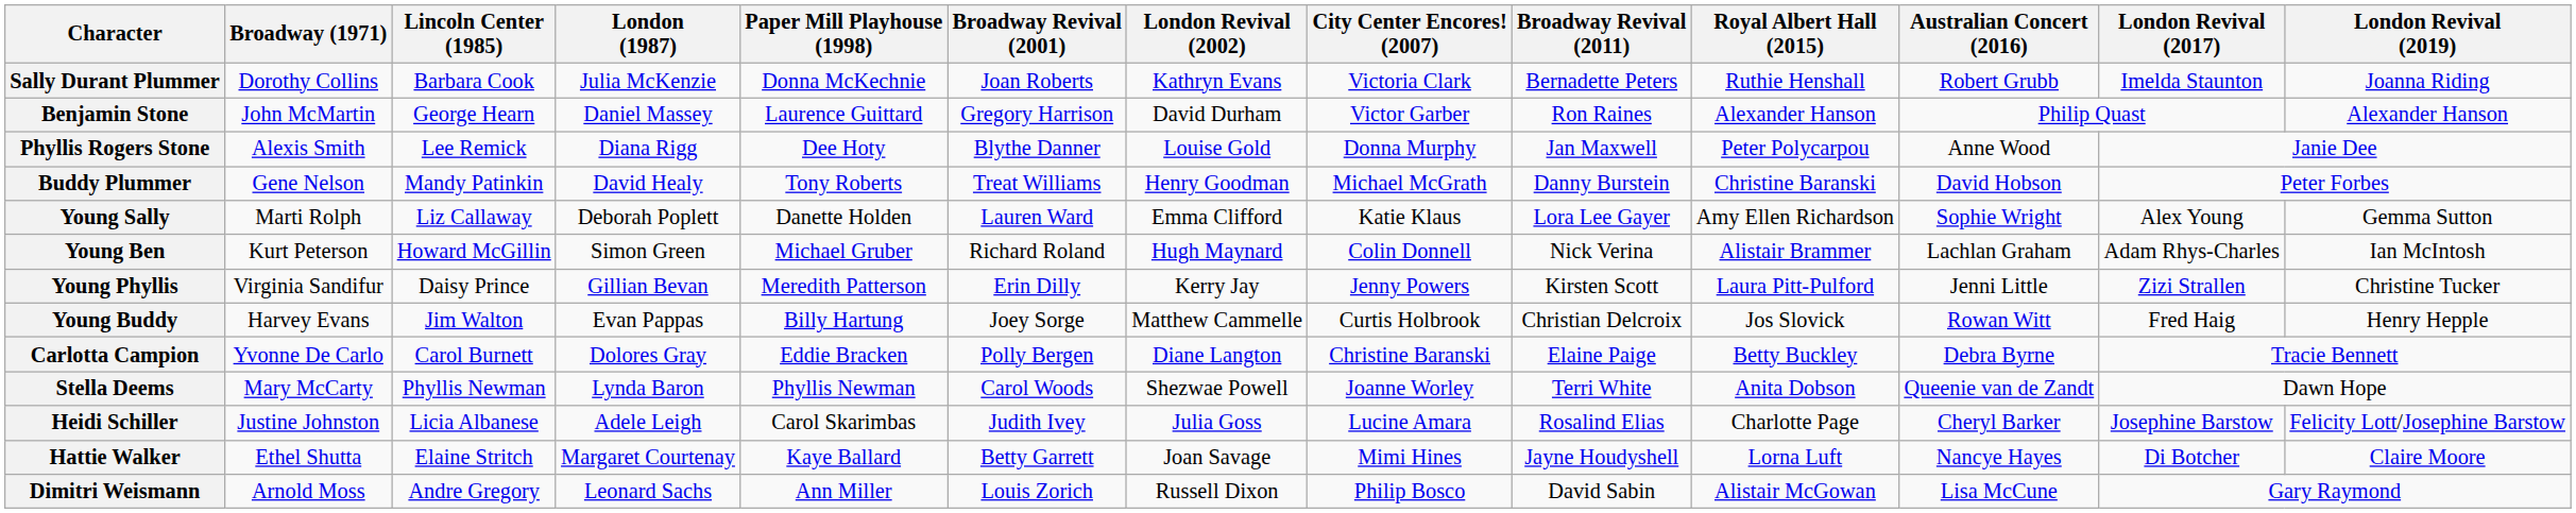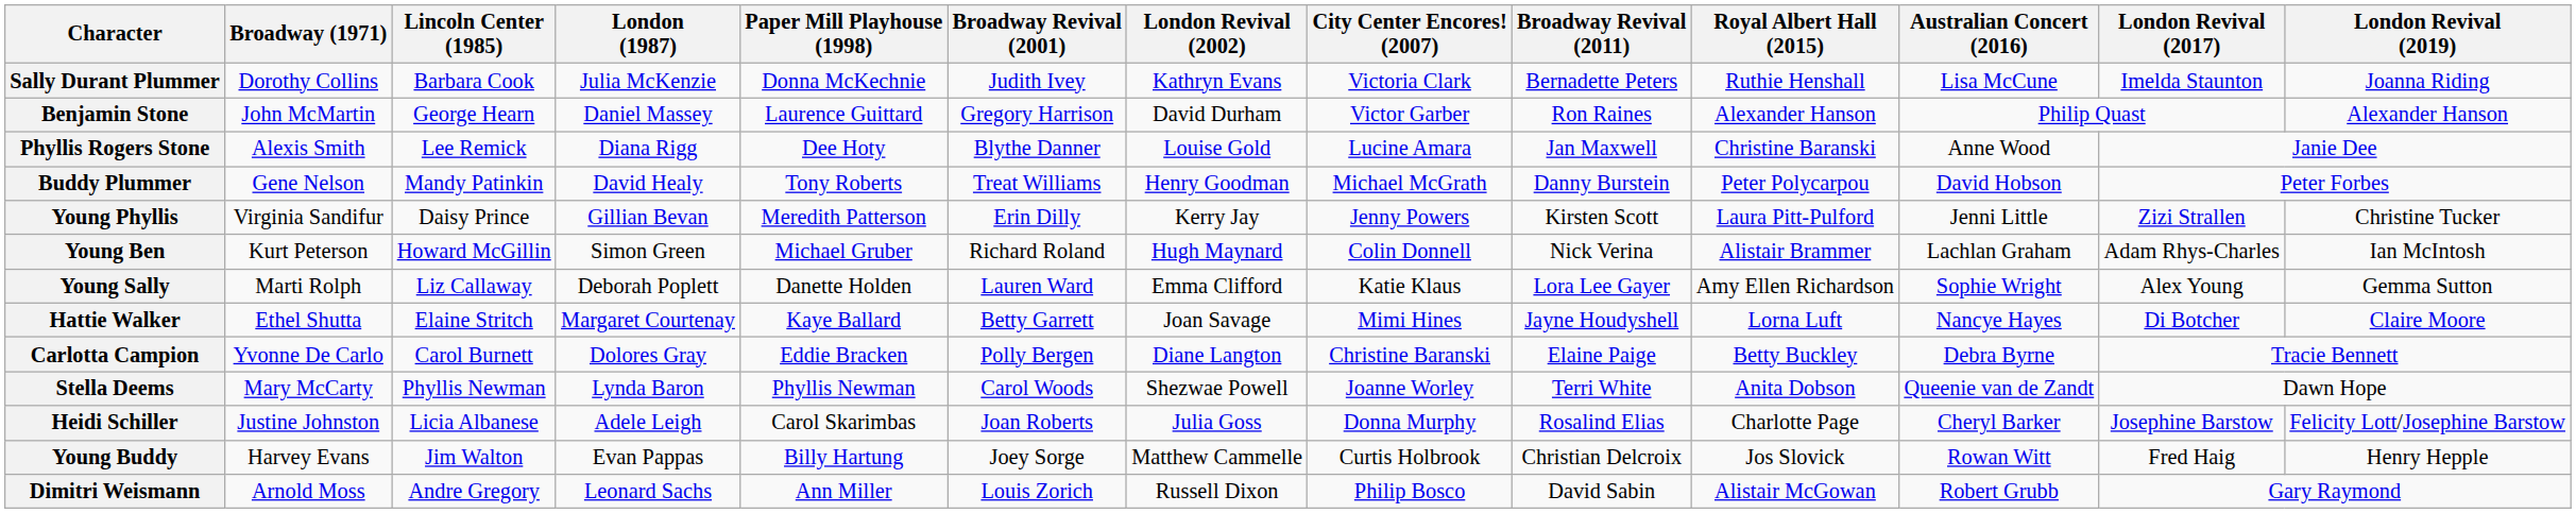 <table class="wikitable" style="width:1000;">
 <tr>
 <th>Character</th>
 <th>Broadway (1971)</th>
 <th>Lincoln Center<br>(1985)</th>
 <th>London<br>(1987)</th>
 <th>Paper Mill Playhouse<br>(1998)</th>
 <th>Broadway Revival<br>(2001)</th>
 <th>London Revival<br>(2002)</th>
 <th>City Center Encores!<br>(2007)</th>
 <th>Broadway Revival<br>(2011)</th>
 <th>Royal Albert Hall<br>(2015)</th>
 <th>Australian Concert<br>(2016)</th>
 <th>London Revival<br>(2017)</th>
 <th>London Revival<br>(2019)</th>
 </tr>
 <tr>
 <th>Sally Durant Plummer</th>
 <td colspan='1' align=center><a href='#'>Dorothy Collins</a></td>
 <td colspan='1' align=center><a href='#'>Barbara Cook</a></td>
 <td colspan='1' align=center><a href='#'>Julia McKenzie</a></td>
 <td colspan='1' align=center><a href='#'>Donna McKechnie</a></td>
-<td colspan='1' align=center><a href='#'>Joan Roberts</a></td>
+<td colspan='1' align=center><a href='#'>Judith Ivey</a></td>
 <td colspan='1' align=center><a href='#'>Kathryn Evans</a></td>
 <td colspan='1' align=center><a href='#'>Victoria Clark</a></td>
 <td colspan='1' align=center><a href='#'>Bernadette Peters</a></td>
 <td colspan='1' align=center><a href='#'>Ruthie Henshall</a></td>
-<td colspan='1' align=center><a href='#'>Robert Grubb</a></td>
+<td colspan='1' align=center><a href='#'>Lisa McCune</a></td>
 <td colspan='1' align=center><a href='#'>Imelda Staunton</a></td>
 <td colspan='1' align=center><a href='#'>Joanna Riding</a></td>
 </tr>
 <tr>
 <th>Benjamin Stone</th>
 <td colspan='1' align=center><a href='#'>John McMartin</a></td>
 <td colspan='1' align=center><a href='#'>George Hearn</a></td>
 <td colspan='1' align=center><a href='#'>Daniel Massey</a></td>
 <td colspan='1' align=center><a href='#'>Laurence Guittard</a></td>
 <td colspan='1' align=center><a href='#'>Gregory Harrison</a></td>
 <td colspan='1' align=center>David Durham</td>
 <td colspan='1' align=center><a href='#'>Victor Garber</a></td>
 <td colspan='1' align=center><a href='#'>Ron Raines</a></td>
 <td colspan='1' align=center><a href='#'>Alexander Hanson</a></td>
 <td colspan='2' align=center><a href='#'>Philip Quast</a></td>
 <td colspan="1" align=center><a href='#'>Alexander Hanson</a></td>
 </tr>
 <tr>
 <th>Phyllis Rogers Stone</th>
 <td colspan='1' align=center><a href='#'>Alexis Smith</a></td>
 <td colspan='1' align=center><a href='#'>Lee Remick</a></td>
 <td colspan='1' align=center><a href='#'>Diana Rigg</a></td>
 <td colspan='1' align=center><a href='#'>Dee Hoty</a></td>
 <td colspan='1' align=center><a href='#'>Blythe Danner</a></td>
 <td colspan='1' align=center><a href='#'>Louise Gold</a></td>
-<td colspan='1' align=center><a href='#'>Donna Murphy</a></td>
+<td colspan='1' align=center><a href='#'>Lucine Amara</a></td>
 <td colspan='1' align=center><a href='#'>Jan Maxwell</a></td>
-<td colspan='1' align=center><a href='#'>Peter Polycarpou</a></td>
+<td colspan='1' align=center><a href='#'>Christine Baranski</a></td>
 <td colspan='1' align=center>Anne Wood</td>
 <td colspan="2" align=center><a href='#'>Janie Dee</a></td>
 </tr>
 <tr>
 <th>Buddy Plummer</th>
 <td colspan='1' align=center><a href='#'>Gene Nelson</a></td>
 <td colspan='1' align=center><a href='#'>Mandy Patinkin</a></td>
 <td colspan='1' align=center><a href='#'>David Healy</a></td>
 <td colspan='1' align=center><a href='#'>Tony Roberts</a></td>
 <td colspan='1' align=center><a href='#'>Treat Williams</a></td>
 <td colspan='1' align=center><a href='#'>Henry Goodman</a></td>
 <td colspan='1' align=center><a href='#'>Michael McGrath</a></td>
 <td colspan='1' align=center><a href='#'>Danny Burstein</a></td>
-<td colspan='1' align=center><a href='#'>Christine Baranski</a></td>
+<td colspan='1' align=center><a href='#'>Peter Polycarpou</a></td>
 <td colspan='1' align=center><a href='#'>David Hobson</a></td>
 <td colspan="2" align=center><a href='#'>Peter Forbes</a></td>
+</tr>
+<tr>
+<th>Young Phyllis</th>
+<td colspan='1' align=center>Virginia Sandifur</td>
+<td colspan='1' align=center>Daisy Prince</td>
+<td colspan='1' align=center><a href='#'>Gillian Bevan</a></td>
+<td colspan='1' align=center><a href='#'>Meredith Patterson</a></td>
+<td colspan='1' align=center><a href='#'>Erin Dilly</a></td>
+<td colspan='1' align=center>Kerry Jay</td>
+<td colspan='1' align=center><a href='#'>Jenny Powers</a></td>
+<td colspan='1' align=center>Kirsten Scott</td>
+<td colspan='1' align=center><a href='#'>Laura Pitt-Pulford</a></td>
+<td colspan='1' align=center>Jenni Little</td>
+<td colspan='1' align=center><a href='#'>Zizi Strallen</a></td>
+<td colspan='1' align=center>Christine Tucker</td>
+</tr>
+<tr>
+<th>Young Ben</th>
+<td colspan='1' align=center>Kurt Peterson</td>
+<td colspan='1' align=center><a href='#'>Howard McGillin</a></td>
+<td colspan='1' align=center>Simon Green</td>
+<td colspan='1' align=center><a href='#'>Michael Gruber</a></td>
+<td colspan='1' align=center>Richard Roland</td>
+<td colspan='1' align=center><a href='#'>Hugh Maynard</a></td>
+<td colspan='1' align=center><a href='#'>Colin Donnell</a></td>
+<td colspan='1' align=center>Nick Verina</td>
+<td colspan='1' align=center><a href='#'>Alistair Brammer</a></td>
+<td colspan='1' align=center>Lachlan Graham</td>
+<td colspan='1' align=center>Adam Rhys-Charles</td>
+<td colspan='1' align=center>Ian McIntosh</td>
 </tr>
 <tr>
 <th>Young Sally</th>
 <td colspan='1' align=center>Marti Rolph</td>
 <td colspan='1' align=center><a href='#'>Liz Callaway</a></td>
 <td colspan='1' align=center>Deborah Poplett</td>
 <td colspan='1' align=center>Danette Holden</td>
 <td colspan='1' align=center><a href='#'>Lauren Ward</a></td>
 <td colspan='1' align=center>Emma Clifford</td>
 <td colspan='1' align=center>Katie Klaus</td>
 <td colspan='1' align=center><a href='#'>Lora Lee Gayer</a></td>
 <td colspan='1' align=center>Amy Ellen Richardson</td>
 <td colspan='1' align=center><a href='#'>Sophie Wright</a></td>
 <td colspan='1' align=center>Alex Young</td>
 <td colspan='1' align=center>Gemma Sutton</td>
 </tr>
 <tr>
-<th>Young Ben</th>
-<td colspan='1' align=center>Kurt Peterson</td>
-<td colspan='1' align=center><a href='#'>Howard McGillin</a></td>
-<td colspan='1' align=center>Simon Green</td>
-<td colspan='1' align=center><a href='#'>Michael Gruber</a></td>
-<td colspan='1' align=center>Richard Roland</td>
-<td colspan='1' align=center><a href='#'>Hugh Maynard</a></td>
-<td colspan='1' align=center><a href='#'>Colin Donnell</a></td>
-<td colspan='1' align=center>Nick Verina</td>
-<td colspan='1' align=center><a href='#'>Alistair Brammer</a></td>
-<td colspan='1' align=center>Lachlan Graham</td>
-<td colspan='1' align=center>Adam Rhys-Charles</td>
-<td colspan='1' align=center>Ian McIntosh</td>
-</tr>
-<tr>
-<th>Young Phyllis</th>
-<td colspan='1' align=center>Virginia Sandifur</td>
-<td colspan='1' align=center>Daisy Prince</td>
-<td colspan='1' align=center><a href='#'>Gillian Bevan</a></td>
-<td colspan='1' align=center><a href='#'>Meredith Patterson</a></td>
-<td colspan='1' align=center><a href='#'>Erin Dilly</a></td>
-<td colspan='1' align=center>Kerry Jay</td>
-<td colspan='1' align=center><a href='#'>Jenny Powers</a></td>
-<td colspan='1' align=center>Kirsten Scott</td>
-<td colspan='1' align=center><a href='#'>Laura Pitt-Pulford</a></td>
-<td colspan='1' align=center>Jenni Little</td>
-<td colspan='1' align=center><a href='#'>Zizi Strallen</a></td>
-<td colspan='1' align=center>Christine Tucker</td>
-</tr>
-<tr>
-<th>Young Buddy</th>
-<td colspan='1' align=center>Harvey Evans</td>
-<td colspan='1' align=center><a href='#'>Jim Walton</a></td>
-<td colspan='1' align=center>Evan Pappas</td>
-<td colspan='1' align=center><a href='#'>Billy Hartung</a></td>
-<td colspan='1' align=center>Joey Sorge</td>
-<td colspan='1' align=center>Matthew Cammelle</td>
-<td colspan='1' align=center>Curtis Holbrook</td>
-<td colspan='1' align=center>Christian Delcroix</td>
-<td colspan='1' align=center>Jos Slovick</td>
-<td colspan='1' align=center><a href='#'>Rowan Witt</a></td>
-<td colspan='1' align=center>Fred Haig</td>
-<td colspan='1' align=center>Henry Hepple</td>
+<th>Hattie Walker</th>
+<td colspan='1' align=center><a href='#'>Ethel Shutta</a></td>
+<td colspan='1' align=center><a href='#'>Elaine Stritch</a></td>
+<td colspan='1' align=center><a href='#'>Margaret Courtenay</a></td>
+<td colspan='1' align=center><a href='#'>Kaye Ballard</a></td>
+<td colspan='1' align=center><a href='#'>Betty Garrett</a></td>
+<td colspan='1' align=center>Joan Savage</td>
+<td colspan='1' align=center><a href='#'>Mimi Hines</a></td>
+<td colspan='1' align=center><a href='#'>Jayne Houdyshell</a></td>
+<td colspan='1' align=center><a href='#'>Lorna Luft</a></td>
+<td colspan='1' align=center><a href='#'>Nancye Hayes</a></td>
+<td colspan='1' align=center><a href='#'>Di Botcher</a></td>
+<td colspan='1' align=center><a href='#'>Claire Moore</a></td>
 </tr>
 <tr>
 <th>Carlotta Campion</th>
 <td colspan='1' align=center><a href='#'>Yvonne De Carlo</a></td>
 <td colspan='1' align=center><a href='#'>Carol Burnett</a></td>
 <td colspan='1' align=center><a href='#'>Dolores Gray</a></td>
 <td colspan='1' align=center><a href='#'>Eddie Bracken</a></td>
 <td colspan='1' align=center><a href='#'>Polly Bergen</a></td>
 <td colspan='1' align=center><a href='#'>Diane Langton</a></td>
 <td colspan='1' align=center><a href='#'>Christine Baranski</a></td>
 <td colspan='1' align=center><a href='#'>Elaine Paige</a></td>
 <td colspan='1' align=center><a href='#'>Betty Buckley</a></td>
 <td colspan='1' align=center><a href='#'>Debra Byrne</a></td>
 <td colspan="2" align=center><a href='#'>Tracie Bennett</a></td>
 </tr>
 <tr>
 <th>Stella Deems</th>
 <td colspan='1' align=center><a href='#'>Mary McCarty</a></td>
 <td colspan='1' align=center><a href='#'>Phyllis Newman</a></td>
 <td colspan='1' align=center><a href='#'>Lynda Baron</a></td>
 <td colspan='1' align=center><a href='#'>Phyllis Newman</a></td>
 <td colspan='1' align=center><a href='#'>Carol Woods</a></td>
 <td colspan='1' align=center>Shezwae Powell</td>
 <td colspan='1' align=center><a href='#'>Joanne Worley</a></td>
 <td colspan='1' align=center><a href='#'>Terri White</a></td>
 <td colspan='1' align=center><a href='#'>Anita Dobson</a></td>
 <td colspan='1' align=center><a href='#'>Queenie van de Zandt</a></td>
 <td colspan="2" align=center>Dawn Hope</td>
 </tr>
 <tr>
 <th>Heidi Schiller</th>
 <td colspan='1' align=center><a href='#'>Justine Johnston</a></td>
 <td colspan='1' align=center><a href='#'>Licia Albanese</a></td>
 <td colspan='1' align=center><a href='#'>Adele Leigh</a></td>
 <td colspan='1' align=center>Carol Skarimbas</td>
-<td colspan='1' align=center><a href='#'>Judith Ivey</a></td>
+<td colspan='1' align=center><a href='#'>Joan Roberts</a></td>
 <td colspan='1' align=center><a href='#'>Julia Goss</a></td>
-<td colspan='1' align=center><a href='#'>Lucine Amara</a></td>
+<td colspan='1' align=center><a href='#'>Donna Murphy</a></td>
 <td colspan='1' align=center><a href='#'>Rosalind Elias</a></td>
 <td colspan='1' align=center>Charlotte Page</td>
 <td colspan='1' align=center><a href='#'>Cheryl Barker</a></td>
 <td colspan="1" align=center><a href='#'>Josephine Barstow</a></td>
 <td colspan="1" align=center><a href='#'>Felicity Lott</a>/<a href='#'>Josephine Barstow</a></td>
 </tr>
 <tr>
-<th>Hattie Walker</th>
-<td colspan='1' align=center><a href='#'>Ethel Shutta</a></td>
-<td colspan='1' align=center><a href='#'>Elaine Stritch</a></td>
-<td colspan='1' align=center><a href='#'>Margaret Courtenay</a></td>
-<td colspan='1' align=center><a href='#'>Kaye Ballard</a></td>
-<td colspan='1' align=center><a href='#'>Betty Garrett</a></td>
-<td colspan='1' align=center>Joan Savage</td>
-<td colspan='1' align=center><a href='#'>Mimi Hines</a></td>
-<td colspan='1' align=center><a href='#'>Jayne Houdyshell</a></td>
-<td colspan='1' align=center><a href='#'>Lorna Luft</a></td>
-<td colspan='1' align=center><a href='#'>Nancye Hayes</a></td>
-<td colspan='1' align=center><a href='#'>Di Botcher</a></td>
-<td colspan='1' align=center><a href='#'>Claire Moore</a></td>
+<th>Young Buddy</th>
+<td colspan='1' align=center>Harvey Evans</td>
+<td colspan='1' align=center><a href='#'>Jim Walton</a></td>
+<td colspan='1' align=center>Evan Pappas</td>
+<td colspan='1' align=center><a href='#'>Billy Hartung</a></td>
+<td colspan='1' align=center>Joey Sorge</td>
+<td colspan='1' align=center>Matthew Cammelle</td>
+<td colspan='1' align=center>Curtis Holbrook</td>
+<td colspan='1' align=center>Christian Delcroix</td>
+<td colspan='1' align=center>Jos Slovick</td>
+<td colspan='1' align=center><a href='#'>Rowan Witt</a></td>
+<td colspan='1' align=center>Fred Haig</td>
+<td colspan='1' align=center>Henry Hepple</td>
 </tr>
 <tr>
 <th>Dimitri Weismann</th>
 <td colspan='1' align=center><a href='#'>Arnold Moss</a></td>
 <td colspan='1' align=center><a href='#'>Andre Gregory</a></td>
 <td colspan='1' align=center><a href='#'>Leonard Sachs</a></td>
 <td colspan='1' align=center><a href='#'>Ann Miller</a></td>
 <td colspan='1' align=center><a href='#'>Louis Zorich</a></td>
 <td colspan='1' align=center>Russell Dixon</td>
 <td colspan='1' align=center><a href='#'>Philip Bosco</a></td>
 <td colspan='1' align=center>David Sabin</td>
 <td colspan='1' align=center><a href='#'>Alistair McGowan</a></td>
-<td colspan='1' align=center><a href='#'>Lisa McCune</a></td>
+<td colspan='1' align=center><a href='#'>Robert Grubb</a></td>
 <td colspan="2" align=center><a href='#'>Gary Raymond</a></td>
 </tr>
 </table>
